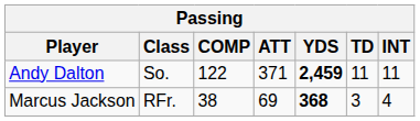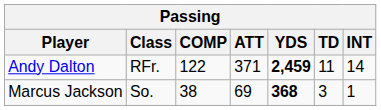 <table class="wikitable">
 <tr>
 <th colspan="7" align="center">Passing</th>
 </tr>
 <tr>
 <th>Player</th>
 <th>Class</th>
 <th>COMP</th>
 <th>ATT</th>
 <th>YDS</th>
 <th>TD</th>
 <th>INT</th>
 </tr>
 <tr>
 <td><a href='#'>Andy Dalton</a></td>
-<td>So.</td>
+<td>RFr.</td>
 <td>122</td>
 <td>371</td>
 <td><strong>2,459</strong></td>
 <td>11</td>
-<td>11</td>
+<td>14</td>
 </tr>
 <tr>
 <td>Marcus Jackson</td>
-<td>RFr.</td>
+<td>So.</td>
 <td>38</td>
 <td>69</td>
 <td><strong>368</strong></td>
 <td>3</td>
-<td>4</td>
+<td>1</td>
 </tr>
 <tr>
 </tr>
 </table>
